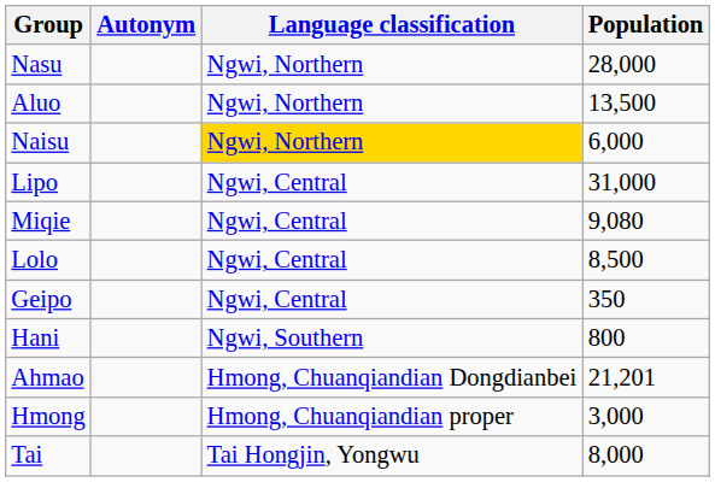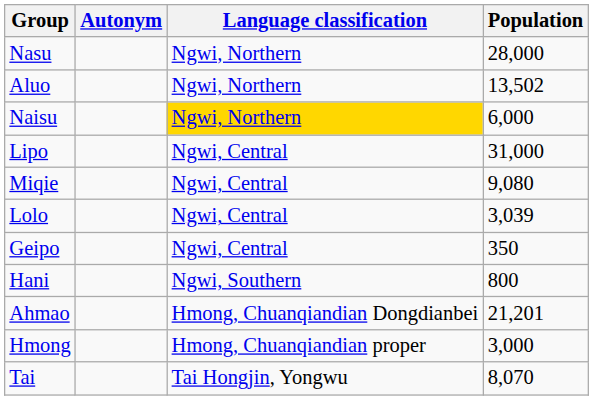 <table class="wikitable sortable">
 <tr>
 <th>Group</th>
 <th><a href='#'>Autonym</a></th>
 <th><a href='#'>Language classification</a></th>
 <th>Population</th>
 </tr>
 <tr>
 <td><a href='#'>Nasu</a></td>
 <td></td>
 <td><a href='#'>Ngwi, Northern</a></td>
 <td>28,000</td>
 </tr>
 <tr>
 <td><a href='#'>Aluo</a></td>
 <td></td>
 <td><a href='#'>Ngwi, Northern</a></td>
-<td>13,500</td>
+<td>13,502</td>
 </tr>
 <tr>
 <td><a href='#'>Naisu</a></td>
 <td></td>
 <td style="background: gold;"><a href='#'>Ngwi, Northern</a></td>
 <td>6,000</td>
 </tr>
 <tr>
 <td><a href='#'>Lipo</a></td>
 <td></td>
 <td><a href='#'>Ngwi, Central</a></td>
 <td>31,000</td>
 </tr>
 <tr>
 <td><a href='#'>Miqie</a></td>
 <td></td>
 <td><a href='#'>Ngwi, Central</a></td>
 <td>9,080</td>
 </tr>
 <tr>
 <td><a href='#'>Lolo</a></td>
 <td></td>
 <td><a href='#'>Ngwi, Central</a></td>
-<td>8,500</td>
+<td>3,039</td>
 </tr>
 <tr>
 <td><a href='#'>Geipo</a></td>
 <td></td>
 <td><a href='#'>Ngwi, Central</a></td>
 <td>350</td>
 </tr>
 <tr>
 <td><a href='#'>Hani</a></td>
 <td></td>
 <td><a href='#'>Ngwi, Southern</a></td>
 <td>800</td>
 </tr>
 <tr>
 <td><a href='#'>Ahmao</a></td>
 <td></td>
 <td><a href='#'>Hmong, Chuanqiandian</a> Dongdianbei</td>
 <td>21,201</td>
 </tr>
 <tr>
 <td><a href='#'>Hmong</a></td>
 <td></td>
 <td><a href='#'>Hmong, Chuanqiandian</a> proper</td>
 <td>3,000</td>
 </tr>
 <tr>
 <td><a href='#'>Tai</a></td>
 <td></td>
 <td><a href='#'>Tai Hongjin</a>, Yongwu</td>
-<td>8,000</td>
+<td>8,070</td>
 </tr>
 </table>
